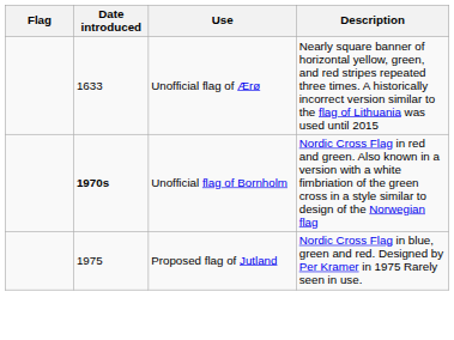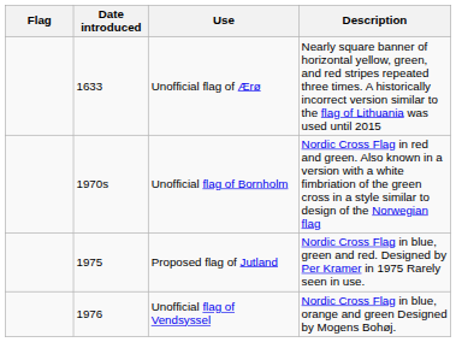 <table class="wikitable">
 <tr>
 <th width="110">Flag</th>
 <th width="100">Date introduced</th>
 <th width="250">Use</th>
 <th width="250">Description</th>
 </tr>
 <tr>
 <td></td>
 <td>1633</td>
 <td>Unofficial flag of <a href='#'>Ærø</a></td>
 <td>Nearly square banner of horizontal yellow, green, and red stripes repeated three times. A historically incorrect version similar to the <a href='#'>flag of Lithuania</a> was used until 2015</td>
 </tr>
 <tr>
 <td></td>
-<td><strong>1970s</strong></td>
+<td>1970s</td>
 <td>Unofficial <a href='#'>flag of Bornholm</a></td>
 <td><a href='#'>Nordic Cross Flag</a> in red and green. Also known in a version with a white fimbriation of the green cross in a style similar to design of the <a href='#'>Norwegian flag</a></td>
 </tr>
 <tr>
 <td></td>
 <td>1975</td>
 <td>Proposed flag of <a href='#'>Jutland</a></td>
 <td><a href='#'>Nordic Cross Flag</a> in blue, green and red. Designed by <a href='#'>Per Kramer</a> in 1975 Rarely seen in use.</td>
 </tr>
+<tr>
+<td></td>
+<td>1976</td>
+<td>Unofficial <a href='#'>flag of Vendsyssel</a></td>
+<td><a href='#'>Nordic Cross Flag</a> in blue, orange and green Designed by Mogens Bohøj.</td>
+</tr>
 </table>
